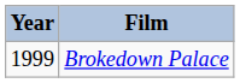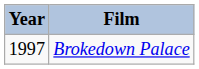 <table class="wikitable" style="font-size:95%;">
 <tr>
 <th style="background:#B0C4DE;">Year</th>
 <th style="background:#B0C4DE;">Film</th>
 </tr>
 <tr>
-<td>1999</td>
+<td>1997</td>
 <td><em><a href='#'>Brokedown Palace</a></em></td>
 </tr>
 </table>
